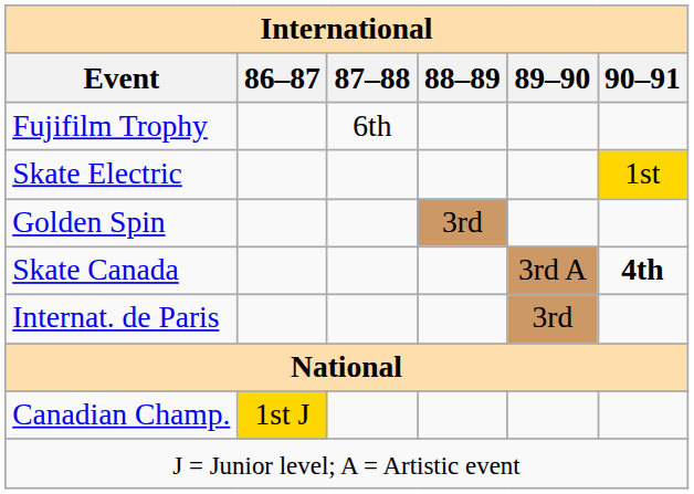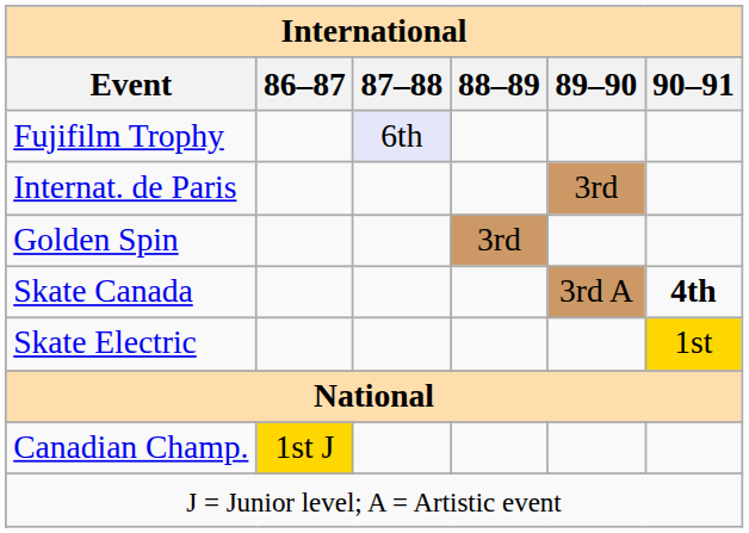 <table class="wikitable" style="text-align:center">
 <tr>
 <th style="background-color: #ffdead; " colspan=6 align=center>International</th>
 </tr>
 <tr>
 <th>Event</th>
 <th>86–87</th>
 <th>87–88</th>
 <th>88–89</th>
 <th>89–90</th>
 <th>90–91</th>
 </tr>
 <tr>
 <td align=left><a href='#'>Fujifilm Trophy</a></td>
 <td></td>
-<td>6th</td>
+<td style="background: lavender;">6th</td>
 <td></td>
 <td></td>
 <td></td>
 </tr>
 <tr>
-<td align=left><a href='#'>Skate Electric</a></td>
+<td align=left><a href='#'>Internat. de Paris</a></td>
 <td></td>
 <td></td>
 <td></td>
+<td bgcolor=cc9966>3rd</td>
 <td></td>
-<td bgcolor=gold>1st</td>
 </tr>
 <tr>
 <td align=left><a href='#'>Golden Spin</a></td>
 <td></td>
 <td></td>
 <td bgcolor=cc9966>3rd</td>
 <td></td>
 <td></td>
 </tr>
 <tr>
 <td align=left><a href='#'>Skate Canada</a></td>
 <td></td>
 <td></td>
 <td></td>
 <td bgcolor=cc9966>3rd A</td>
 <td><strong>4th</strong></td>
 </tr>
 <tr>
-<td align=left><a href='#'>Internat. de Paris</a></td>
+<td align=left><a href='#'>Skate Electric</a></td>
 <td></td>
 <td></td>
 <td></td>
-<td bgcolor=cc9966>3rd</td>
 <td></td>
+<td bgcolor=gold>1st</td>
 </tr>
 <tr>
 <th style="background-color: #ffdead; " colspan=6 align=center>National</th>
 </tr>
 <tr>
 <td align=left><a href='#'>Canadian Champ.</a></td>
 <td bgcolor=gold>1st J</td>
 <td></td>
 <td></td>
 <td></td>
 <td></td>
 </tr>
 <tr>
 <td colspan=6 align=center><small> J = Junior level; A = Artistic event </small></td>
 </tr>
 </table>
